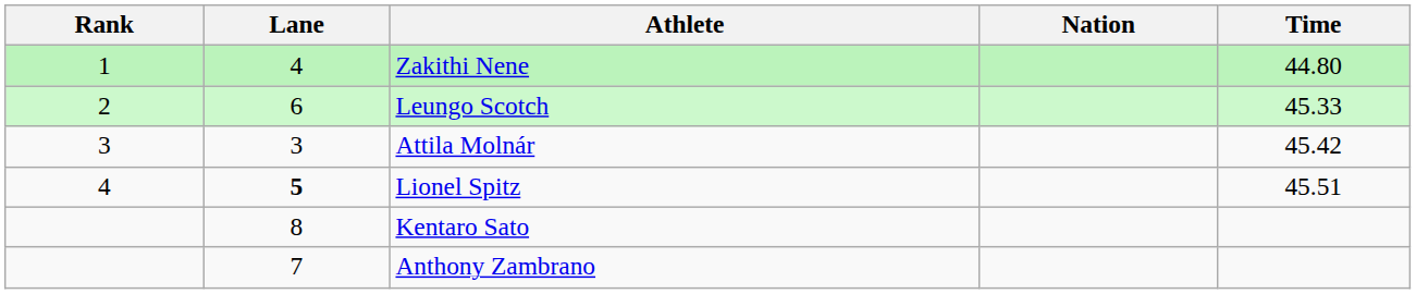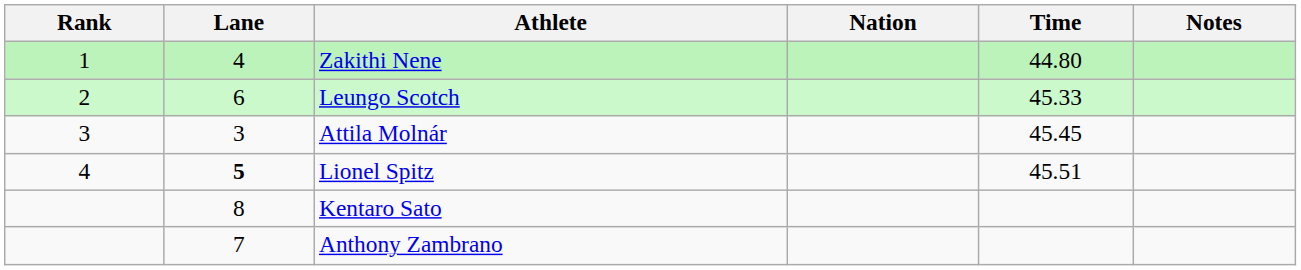 <table class="wikitable sortable" style="text-align:center;width: 70%;">
 <tr>
 <th>Rank</th>
 <th>Lane</th>
 <th>Athlete</th>
 <th>Nation</th>
 <th>Time</th>
+<th>Notes</th>
 </tr>
 <tr bgcolor=bbf3bb>
 <td>1</td>
 <td>4</td>
 <td align=left><a href='#'>Zakithi Nene</a></td>
 <td align=left></td>
 <td>44.80</td>
+<td></td>
 </tr>
 <tr bgcolor=ccf9cc>
 <td>2</td>
 <td>6</td>
 <td align=left><a href='#'>Leungo Scotch</a></td>
 <td align=left></td>
 <td>45.33</td>
+<td></td>
 </tr>
 <tr>
 <td>3</td>
 <td>3</td>
 <td align=left><a href='#'>Attila Molnár</a></td>
 <td align=left></td>
-<td>45.42</td>
+<td>45.45</td>
+<td></td>
 </tr>
 <tr>
 <td>4</td>
 <td><strong>5</strong></td>
 <td align=left><a href='#'>Lionel Spitz</a></td>
 <td align=left></td>
 <td>45.51</td>
+<td></td>
 </tr>
 <tr>
 <td></td>
 <td>8</td>
 <td align=left><a href='#'>Kentaro Sato</a></td>
 <td align=left></td>
+<td></td>
 <td></td>
 </tr>
 <tr>
 <td></td>
 <td>7</td>
 <td align=left><a href='#'>Anthony Zambrano</a></td>
 <td align=left></td>
 <td></td>
+<td></td>
 </tr>
 </table>
